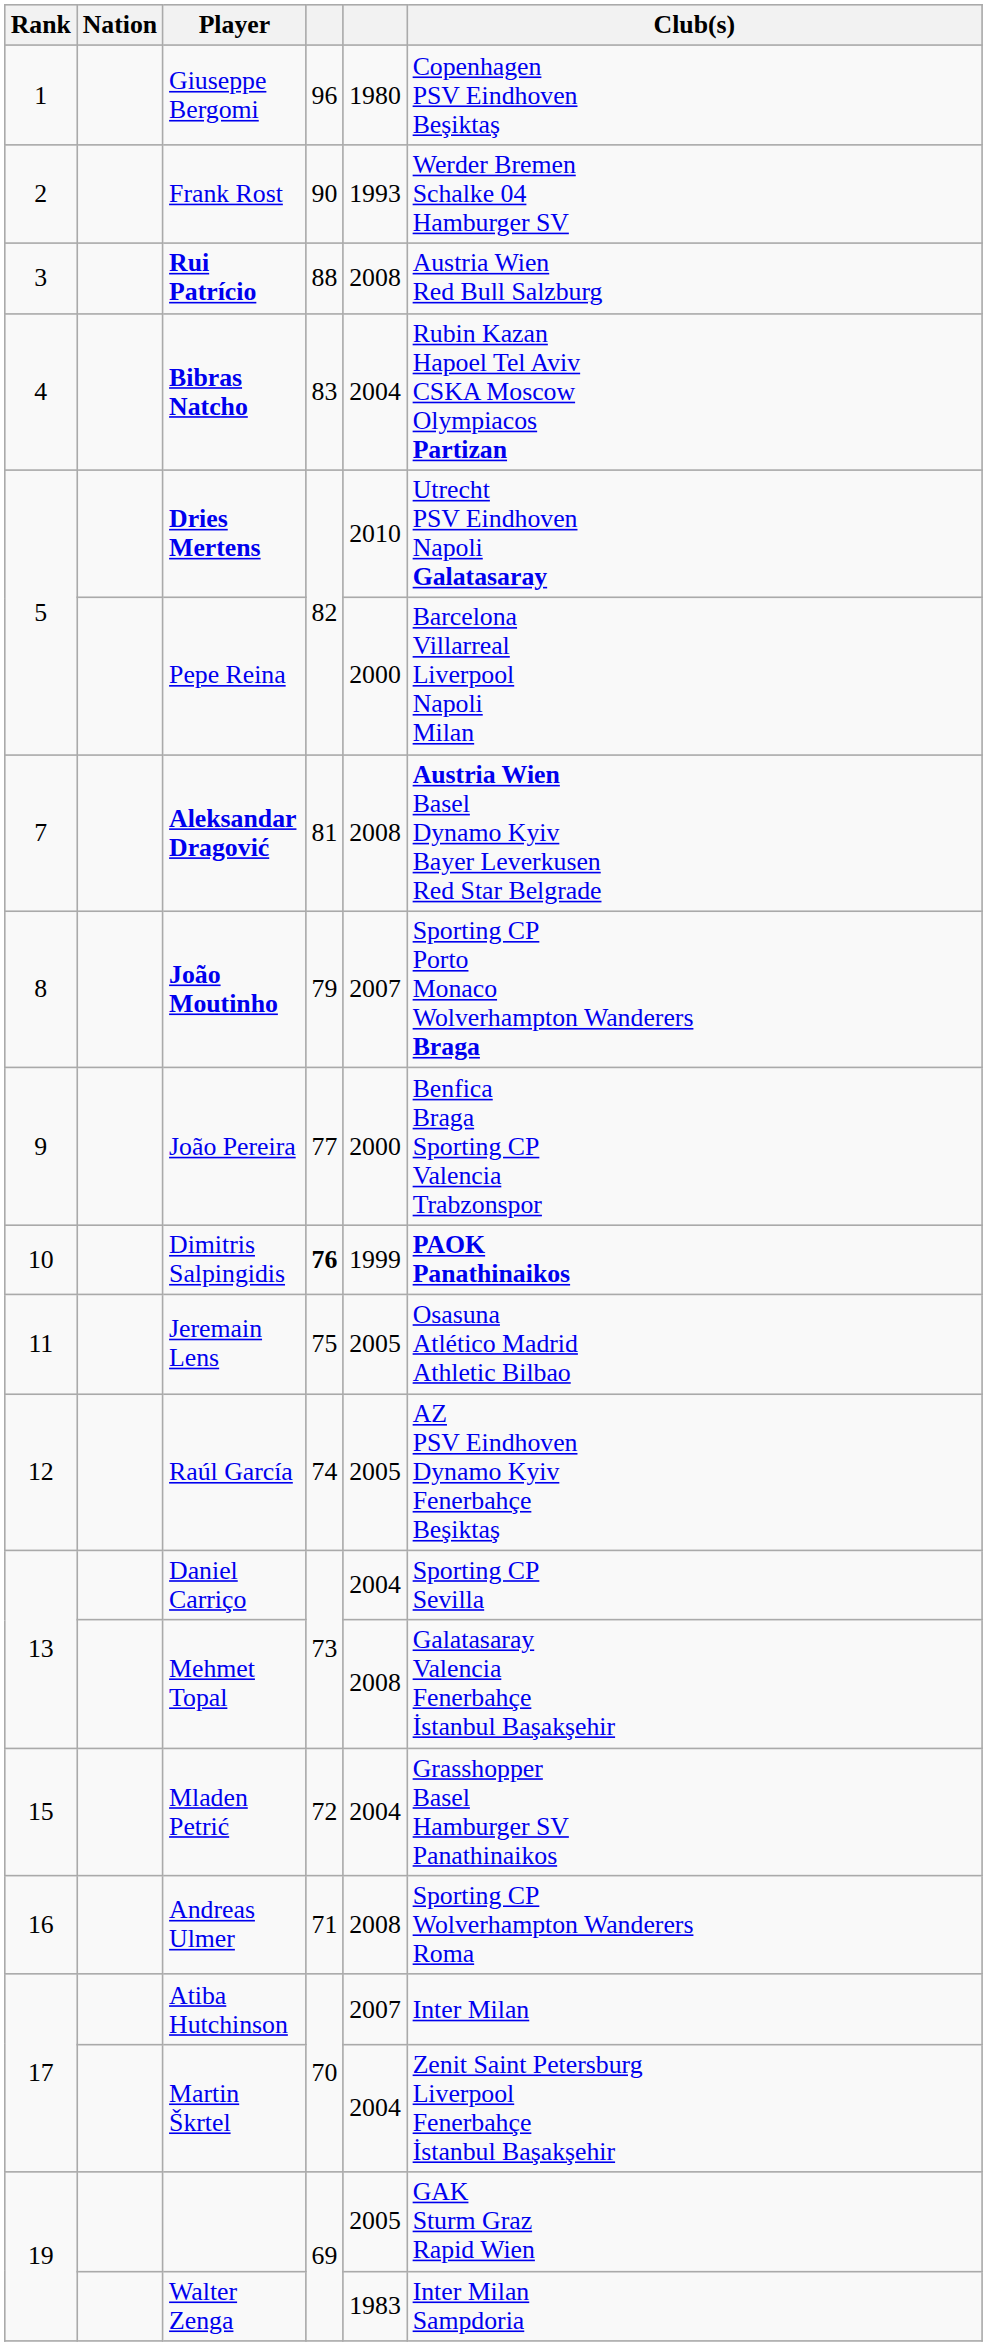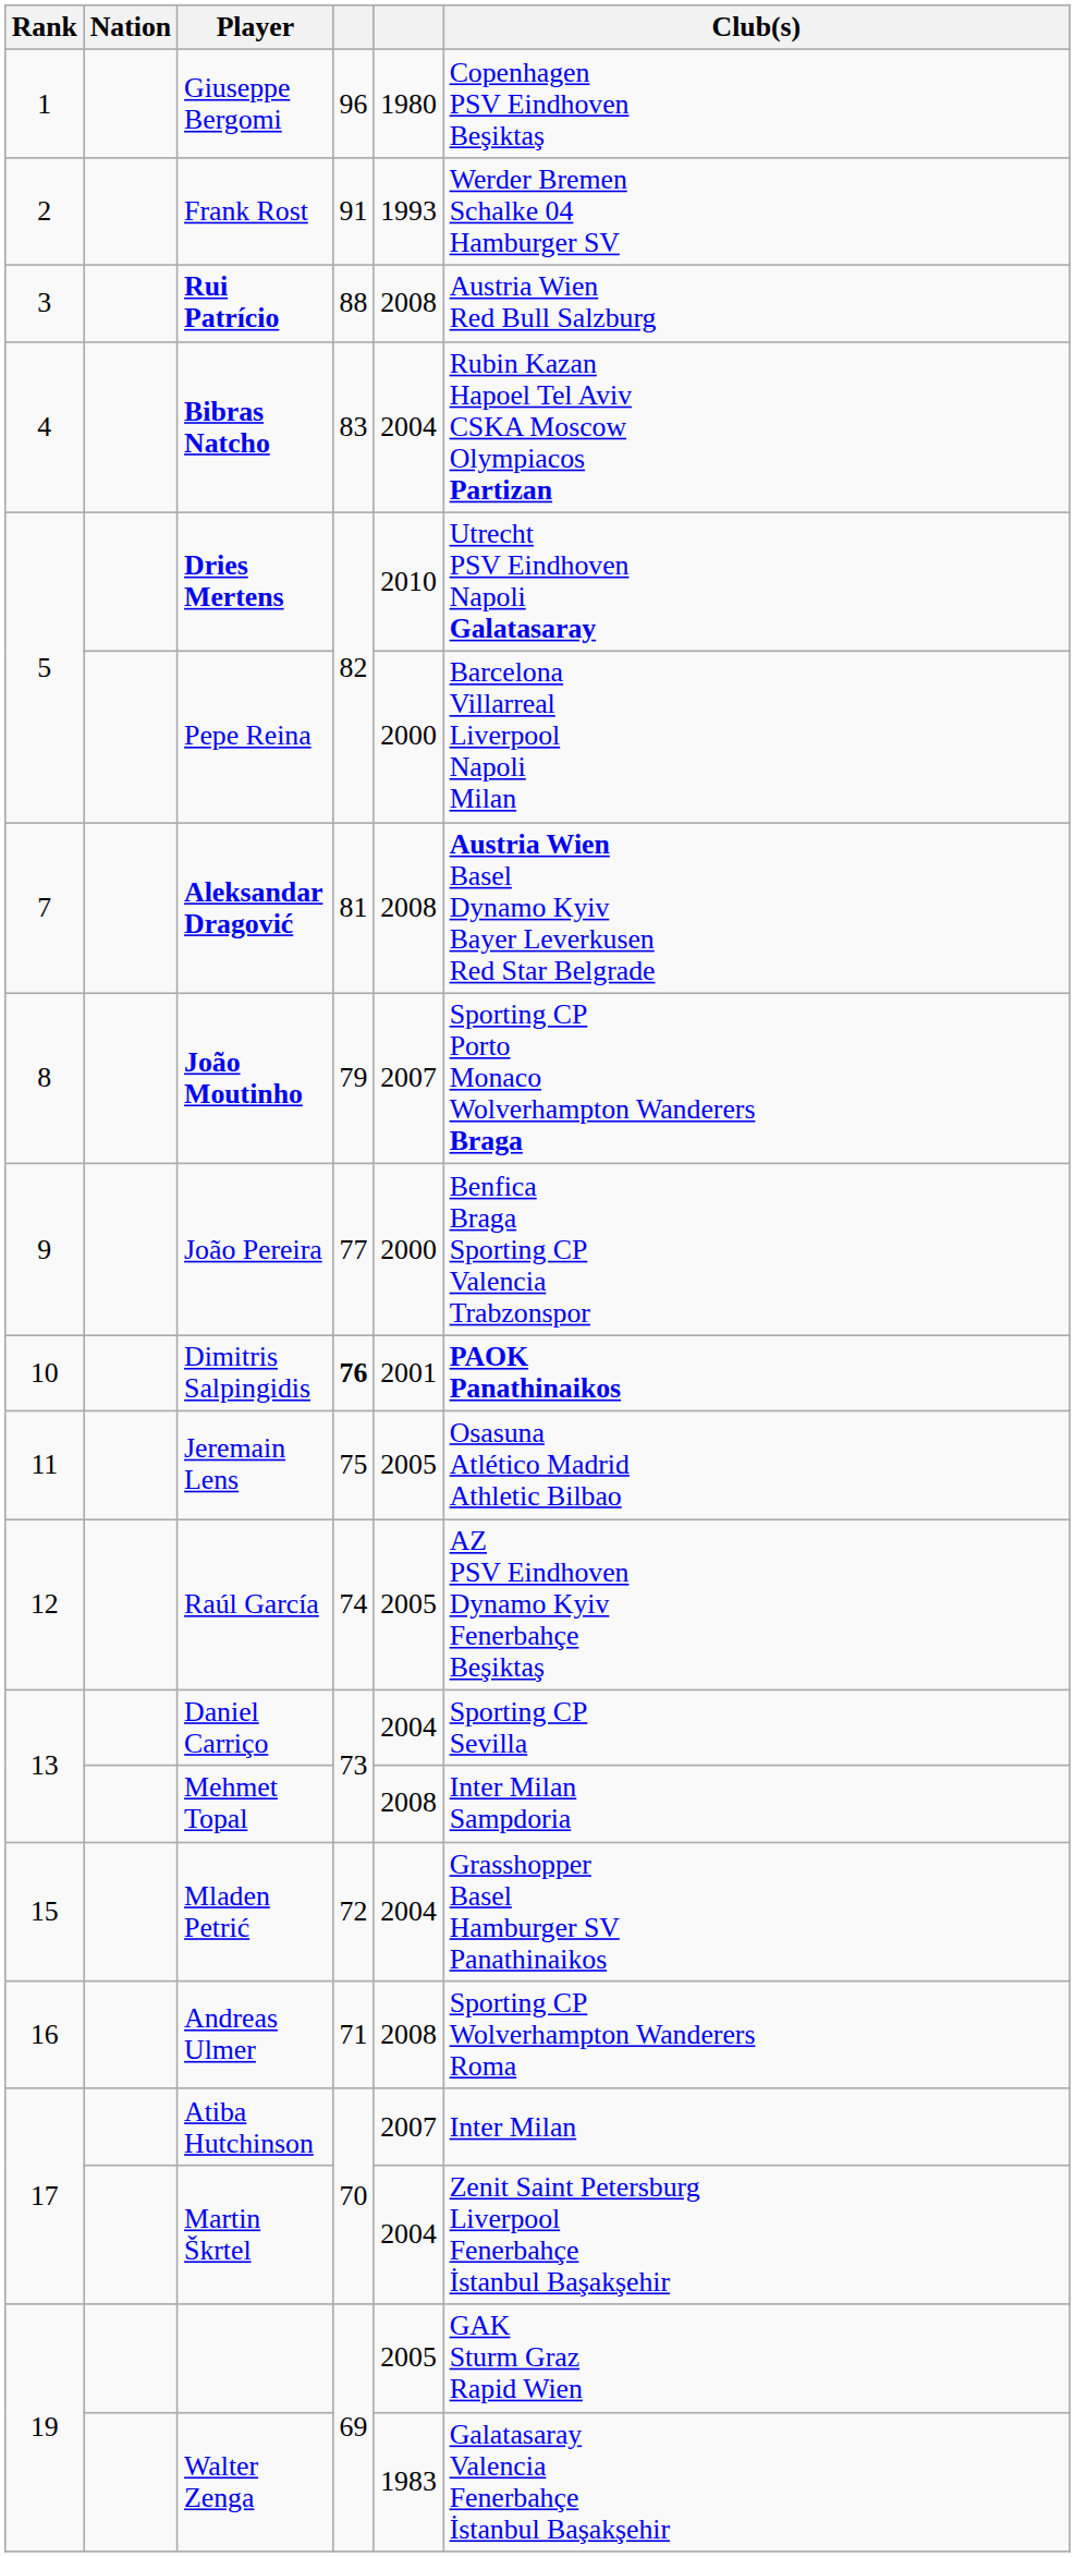 <table class="wikitable">
 <tr>
 <th>Rank</th>
 <th>Nation</th>
 <th>Player</th>
 <th></th>
 <th></th>
 <th width=350>Club(s)</th>
 </tr>
 <tr>
 <td align=center>1</td>
 <td align=left></td>
 <td><a href='#'>Giuseppe Bergomi</a></td>
 <td align=center>96</td>
 <td align=center>1980</td>
 <td><a href='#'>Copenhagen</a><br><a href='#'>PSV Eindhoven</a><br><a href='#'>Beşiktaş</a></td>
 </tr>
 <tr>
 <td align=center>2</td>
 <td align=left></td>
 <td><a href='#'>Frank Rost</a></td>
-<td align=center>90</td>
+<td align=center>91</td>
 <td align=center>1993</td>
 <td><a href='#'>Werder Bremen</a><br><a href='#'>Schalke 04</a><br><a href='#'>Hamburger SV</a></td>
 </tr>
 <tr>
 <td align=center>3</td>
 <td align=left></td>
 <td><strong><a href='#'>Rui Patrício</a></strong></td>
 <td align=center>88</td>
 <td align=center>2008</td>
 <td><a href='#'>Austria Wien</a><br><a href='#'>Red Bull Salzburg</a></td>
 </tr>
 <tr>
 <td align=center>4</td>
 <td align=left></td>
 <td><strong><a href='#'>Bibras Natcho</a></strong></td>
 <td align=center>83</td>
 <td align=center>2004</td>
 <td><a href='#'>Rubin Kazan</a><br><a href='#'>Hapoel Tel Aviv</a><br><a href='#'>CSKA Moscow</a><br><a href='#'>Olympiacos</a><br><strong><a href='#'>Partizan</a></strong></td>
 </tr>
 <tr>
 <td align=center rowspan=2>5</td>
 <td align=left></td>
 <td><strong><a href='#'>Dries Mertens</a></strong></td>
 <td align=center rowspan=2>82</td>
 <td align=center>2010</td>
 <td><a href='#'>Utrecht</a><br><a href='#'>PSV Eindhoven</a><br><a href='#'>Napoli</a><br><strong><a href='#'>Galatasaray</a></strong></td>
 </tr>
 <tr>
 <td align=left></td>
 <td><a href='#'>Pepe Reina</a></td>
 <td align=center>2000</td>
 <td><a href='#'>Barcelona</a><br><a href='#'>Villarreal</a><br><a href='#'>Liverpool</a><br><a href='#'>Napoli</a><br><a href='#'>Milan</a></td>
 </tr>
 <tr>
 <td align=center>7</td>
 <td align=left></td>
 <td><strong><a href='#'>Aleksandar Dragović</a></strong></td>
 <td align=center>81</td>
 <td align=center>2008</td>
 <td><strong><a href='#'>Austria Wien</a></strong><br><a href='#'>Basel</a><br><a href='#'>Dynamo Kyiv</a><br><a href='#'>Bayer Leverkusen</a><br><a href='#'>Red Star Belgrade</a></td>
 </tr>
 <tr>
 <td align=center>8</td>
 <td align=left></td>
 <td align=left><strong><a href='#'>João Moutinho</a></strong></td>
 <td align=center>79</td>
 <td align=center>2007</td>
 <td><a href='#'>Sporting CP</a><br><a href='#'>Porto</a><br><a href='#'>Monaco</a><br><a href='#'>Wolverhampton Wanderers</a><br><strong><a href='#'>Braga</a></strong></td>
 </tr>
 <tr>
 <td align=center>9</td>
 <td align=left></td>
 <td><a href='#'>João Pereira</a></td>
 <td align=center>77</td>
 <td align=center>2000</td>
 <td><a href='#'>Benfica</a><br><a href='#'>Braga</a><br><a href='#'>Sporting CP</a><br><a href='#'>Valencia</a><br><a href='#'>Trabzonspor</a></td>
 </tr>
 <tr>
 <td align=center>10</td>
 <td align=left></td>
 <td><a href='#'>Dimitris Salpingidis</a></td>
 <td align=center><strong>76</strong></td>
-<td align=center>1999</td>
+<td align=center>2001</td>
 <td><strong><a href='#'>PAOK</a><br><a href='#'>Panathinaikos</a></strong></td>
 </tr>
 <tr>
 <td align=center>11</td>
 <td align=left></td>
 <td><a href='#'>Jeremain Lens</a></td>
 <td align=center>75</td>
 <td align=center>2005</td>
 <td><a href='#'>Osasuna</a><br><a href='#'>Atlético Madrid</a><br><a href='#'>Athletic Bilbao</a></td>
 </tr>
 <tr>
 <td align=center>12</td>
 <td align=left></td>
 <td><a href='#'>Raúl García</a></td>
 <td align=center>74</td>
 <td align=center>2005</td>
 <td><a href='#'>AZ</a><br><a href='#'>PSV Eindhoven</a><br><a href='#'>Dynamo Kyiv</a><br><a href='#'>Fenerbahçe</a><br><a href='#'>Beşiktaş</a></td>
 </tr>
 <tr>
 <td align=center rowspan=2>13</td>
 <td align=left></td>
 <td><a href='#'>Daniel Carriço</a></td>
 <td align=center rowspan=2>73</td>
 <td align=center>2004</td>
 <td><a href='#'>Sporting CP</a><br><a href='#'>Sevilla</a></td>
 </tr>
 <tr>
 <td align=left></td>
 <td><a href='#'>Mehmet Topal</a></td>
 <td align=center>2008</td>
-<td><a href='#'>Galatasaray</a><br><a href='#'>Valencia</a><br><a href='#'>Fenerbahçe</a><br><a href='#'>İstanbul Başakşehir</a></td>
+<td><a href='#'>Inter Milan</a><br><a href='#'>Sampdoria</a></td>
 </tr>
 <tr>
 <td align=center>15</td>
 <td align=left></td>
 <td><a href='#'>Mladen Petrić</a></td>
 <td align=center>72</td>
 <td align=center>2004</td>
 <td><a href='#'>Grasshopper</a><br><a href='#'>Basel</a><br><a href='#'>Hamburger SV</a><br><a href='#'>Panathinaikos</a></td>
 </tr>
 <tr>
 <td align=center>16</td>
 <td align=left></td>
 <td><a href='#'>Andreas Ulmer</a></td>
 <td align=center>71</td>
 <td align=center>2008</td>
 <td><a href='#'>Sporting CP</a><br><a href='#'>Wolverhampton Wanderers</a><br><a href='#'>Roma</a></td>
 </tr>
 <tr>
 <td align=center rowspan=2>17</td>
 <td align=left></td>
 <td><a href='#'>Atiba Hutchinson</a></td>
 <td align=center rowspan=2>70</td>
 <td align=center>2007</td>
 <td><a href='#'>Inter Milan</a></td>
 </tr>
 <tr>
 <td align=left></td>
 <td><a href='#'>Martin Škrtel</a></td>
 <td align=center>2004</td>
 <td><a href='#'>Zenit Saint Petersburg</a><br><a href='#'>Liverpool</a><br><a href='#'>Fenerbahçe</a><br><a href='#'>İstanbul Başakşehir</a></td>
 </tr>
 <tr>
 <td rowspan=2 align=center>19</td>
 <td align=left></td>
 <td></td>
 <td rowspan=2 align=center>69</td>
 <td align=center>2005</td>
 <td><a href='#'>GAK</a><br><a href='#'>Sturm Graz</a><br><a href='#'>Rapid Wien</a></td>
 </tr>
 <tr>
 <td align=left></td>
 <td><a href='#'>Walter Zenga</a></td>
 <td align=center>1983</td>
-<td><a href='#'>Inter Milan</a><br><a href='#'>Sampdoria</a></td>
+<td><a href='#'>Galatasaray</a><br><a href='#'>Valencia</a><br><a href='#'>Fenerbahçe</a><br><a href='#'>İstanbul Başakşehir</a></td>
 </tr>
 </table>
